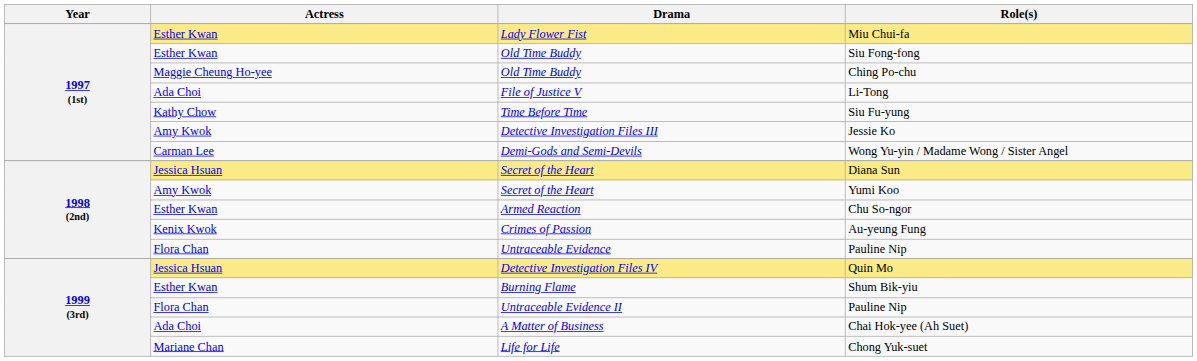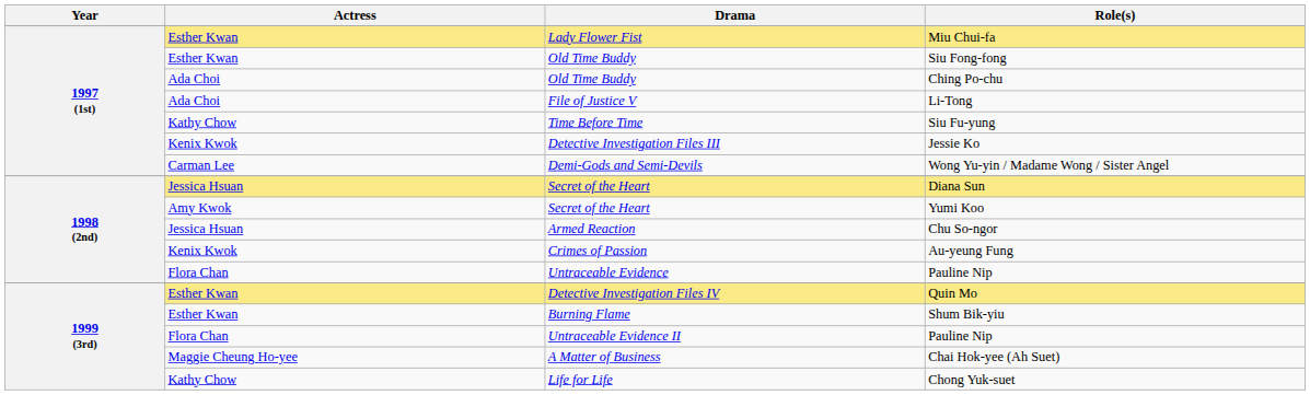 <table class="wikitable">
 <tr>
 <th width="8%">Year</th>
 <th width="19%">Actress</th>
 <th width="19%">Drama</th>
 <th width="19%">Role(s)</th>
 </tr>
 <tr>
 </tr>
 <tr>
 <th scope="row" rowspan=8 style="text-align:center"><strong><a href='#'>1997</a></strong><br><small>(1st)</small></th>
 </tr>
 <tr style="background:#FAEB86">
 <td><a href='#'>Esther Kwan</a> </td>
 <td><em><a href='#'>Lady Flower Fist</a></em></td>
 <td>Miu Chui-fa</td>
 </tr>
 <tr>
 <td><a href='#'>Esther Kwan</a></td>
 <td><em><a href='#'>Old Time Buddy</a></em></td>
 <td>Siu Fong-fong</td>
 </tr>
 <tr>
-<td><a href='#'>Maggie Cheung Ho-yee</a></td>
+<td><a href='#'>Ada Choi</a></td>
 <td><em><a href='#'>Old Time Buddy</a></em></td>
 <td>Ching Po-chu</td>
 </tr>
 <tr>
 <td><a href='#'>Ada Choi</a></td>
 <td><em><a href='#'>File of Justice V</a></em></td>
 <td>Li-Tong</td>
 </tr>
 <tr>
 <td><a href='#'>Kathy Chow</a></td>
 <td><em><a href='#'>Time Before Time</a></em></td>
 <td>Siu Fu-yung</td>
 </tr>
 <tr>
-<td><a href='#'>Amy Kwok</a></td>
+<td><a href='#'>Kenix Kwok</a></td>
 <td><em><a href='#'>Detective Investigation Files III</a></em></td>
 <td>Jessie Ko</td>
 </tr>
 <tr>
 <td><a href='#'>Carman Lee</a></td>
 <td><em><a href='#'>Demi-Gods and Semi-Devils</a></em></td>
 <td>Wong Yu-yin / Madame Wong / Sister Angel</td>
 </tr>
 <tr>
 </tr>
 <tr>
 <th scope="row" rowspan=6 style="text-align:center"><strong><a href='#'>1998</a></strong><br><small>(2nd)</small></th>
 </tr>
 <tr style="background:#FAEB86">
 <td><a href='#'>Jessica Hsuan</a></td>
 <td><em><a href='#'>Secret of the Heart</a></em></td>
 <td>Diana Sun</td>
 </tr>
 <tr>
 <td><a href='#'>Amy Kwok</a></td>
 <td><em><a href='#'>Secret of the Heart</a></em></td>
 <td>Yumi Koo</td>
 </tr>
 <tr>
-<td><a href='#'>Esther Kwan</a></td>
+<td><a href='#'>Jessica Hsuan</a> </td>
 <td><em><a href='#'>Armed Reaction</a></em></td>
 <td>Chu So-ngor</td>
 </tr>
 <tr>
 <td><a href='#'>Kenix Kwok</a></td>
 <td><em><a href='#'>Crimes of Passion</a></em></td>
 <td>Au-yeung Fung</td>
 </tr>
 <tr>
 <td><a href='#'>Flora Chan</a></td>
 <td><em><a href='#'>Untraceable Evidence</a></em></td>
 <td>Pauline Nip</td>
 </tr>
 <tr>
 </tr>
 <tr>
 <th scope="row" rowspan=6 style="text-align:center"><strong><a href='#'>1999</a></strong><br><small>(3rd)</small></th>
 </tr>
 <tr style="background:#FAEB86">
-<td><a href='#'>Jessica Hsuan</a> </td>
+<td><a href='#'>Esther Kwan</a></td>
 <td><em><a href='#'>Detective Investigation Files IV</a></em></td>
 <td>Quin Mo</td>
 </tr>
 <tr>
 <td><a href='#'>Esther Kwan</a></td>
 <td><em><a href='#'>Burning Flame</a></em></td>
 <td>Shum Bik-yiu</td>
 </tr>
 <tr>
 <td><a href='#'>Flora Chan</a></td>
 <td><em><a href='#'>Untraceable Evidence II</a></em></td>
 <td>Pauline Nip</td>
 </tr>
 <tr>
-<td><a href='#'>Ada Choi</a></td>
+<td><a href='#'>Maggie Cheung Ho-yee</a></td>
 <td><em><a href='#'>A Matter of Business</a></em></td>
 <td>Chai Hok-yee (Ah Suet)</td>
 </tr>
 <tr>
-<td><a href='#'>Mariane Chan</a></td>
+<td><a href='#'>Kathy Chow</a></td>
 <td><em><a href='#'>Life for Life</a></em></td>
 <td>Chong Yuk-suet</td>
 </tr>
 </table>
